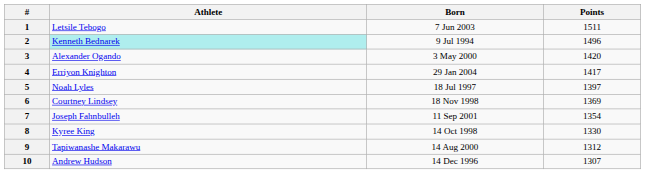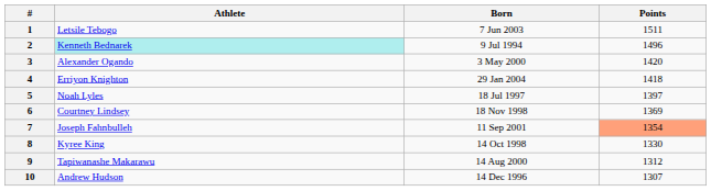 <table class="wikitable" width=80% style="font-size:90%; text-align:center;">
 <tr>
 <th>#</th>
 <th>Athlete</th>
 <th>Born</th>
 <th>Points</th>
 </tr>
 <tr>
 <th>1</th>
 <td align=left> <a href='#'>Letsile Tebogo</a></td>
 <td>7 Jun 2003</td>
 <td>1511</td>
 </tr>
 <tr>
 <th>2</th>
 <td align=left style="background: paleturquoise;"> <a href='#'>Kenneth Bednarek</a></td>
 <td>9 Jul 1994</td>
 <td>1496</td>
 </tr>
 <tr>
 <th>3</th>
 <td align=left> <a href='#'>Alexander Ogando</a></td>
 <td>3 May 2000</td>
 <td>1420</td>
 </tr>
 <tr>
 <th>4</th>
 <td align=left> <a href='#'>Erriyon Knighton</a></td>
 <td>29 Jan 2004</td>
-<td>1417</td>
+<td>1418</td>
 </tr>
 <tr>
 <th>5</th>
 <td align=left> <a href='#'>Noah Lyles</a></td>
 <td>18 Jul 1997</td>
 <td>1397</td>
 </tr>
 <tr>
 <th>6</th>
 <td align=left> <a href='#'>Courtney Lindsey</a></td>
 <td>18 Nov 1998</td>
 <td>1369</td>
 </tr>
 <tr>
 <th>7</th>
 <td align=left> <a href='#'>Joseph Fahnbulleh</a></td>
 <td>11 Sep 2001</td>
-<td>1354</td>
+<td style="background: lightsalmon;">1354</td>
 </tr>
 <tr>
 <th>8</th>
 <td align=left> <a href='#'>Kyree King</a></td>
 <td>14 Oct 1998</td>
 <td>1330</td>
 </tr>
 <tr>
 <th>9</th>
 <td align=left> <a href='#'>Tapiwanashe Makarawu</a></td>
 <td>14 Aug 2000</td>
 <td>1312</td>
 </tr>
 <tr>
 <th>10</th>
 <td align=left> <a href='#'>Andrew Hudson</a></td>
 <td>14 Dec 1996</td>
 <td>1307</td>
 </tr>
 </table>
